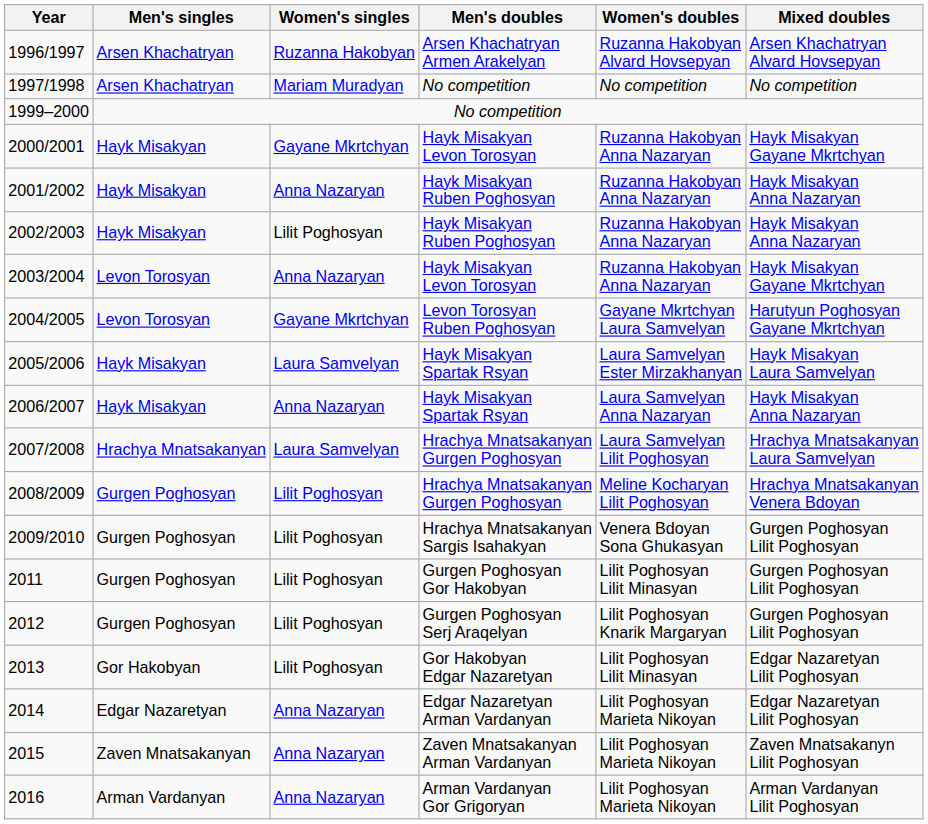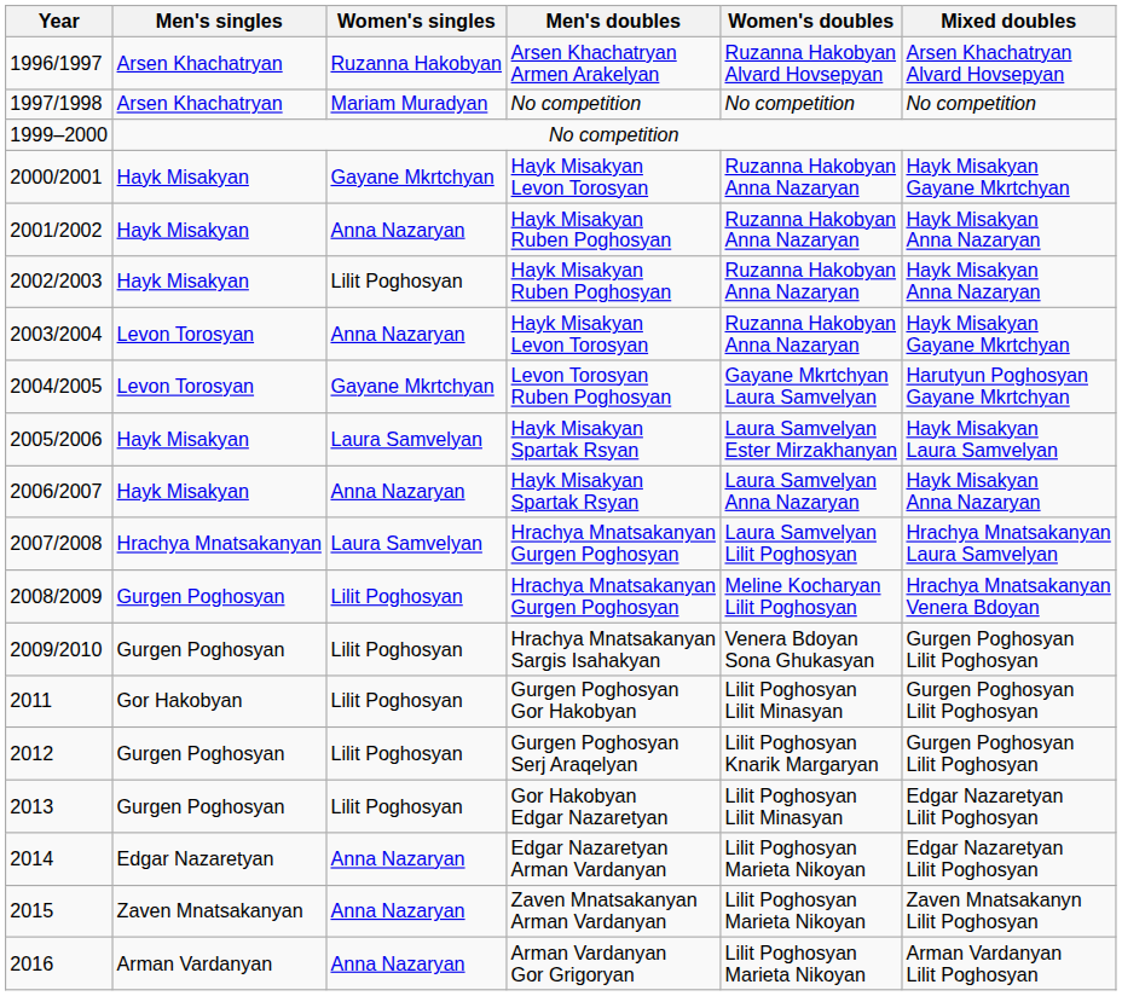 <table class=wikitable style="font-size:90%;">
 <tr>
 <th>Year</th>
 <th>Men's singles</th>
 <th>Women's singles</th>
 <th>Men's doubles</th>
 <th>Women's doubles</th>
 <th>Mixed doubles</th>
 </tr>
 <tr>
 <td>1996/1997</td>
 <td><a href='#'>Arsen Khachatryan</a></td>
 <td><a href='#'>Ruzanna Hakobyan</a></td>
 <td><a href='#'>Arsen Khachatryan</a> <br> <a href='#'>Armen Arakelyan</a></td>
 <td><a href='#'>Ruzanna Hakobyan</a> <br> <a href='#'>Alvard Hovsepyan</a></td>
 <td><a href='#'>Arsen Khachatryan</a> <br> <a href='#'>Alvard Hovsepyan</a></td>
 </tr>
 <tr>
 <td>1997/1998</td>
 <td><a href='#'>Arsen Khachatryan</a></td>
 <td><a href='#'>Mariam Muradyan</a></td>
 <td><em>No competition</em></td>
 <td><em>No competition</em></td>
 <td><em>No competition</em></td>
 </tr>
 <tr>
 <td>1999–2000</td>
 <td colspan=5 align=center><em>No competition</em></td>
 </tr>
 <tr>
 <td>2000/2001</td>
 <td><a href='#'>Hayk Misakyan</a></td>
 <td><a href='#'>Gayane Mkrtchyan</a></td>
 <td><a href='#'>Hayk Misakyan</a> <br> <a href='#'>Levon Torosyan</a></td>
 <td><a href='#'>Ruzanna Hakobyan</a> <br> <a href='#'>Anna Nazaryan</a></td>
 <td><a href='#'>Hayk Misakyan</a> <br> <a href='#'>Gayane Mkrtchyan</a></td>
 </tr>
 <tr>
 <td>2001/2002</td>
 <td><a href='#'>Hayk Misakyan</a></td>
 <td><a href='#'>Anna Nazaryan</a></td>
 <td><a href='#'>Hayk Misakyan</a> <br> <a href='#'>Ruben Poghosyan</a></td>
 <td><a href='#'>Ruzanna Hakobyan</a> <br> <a href='#'>Anna Nazaryan</a></td>
 <td><a href='#'>Hayk Misakyan</a> <br> <a href='#'>Anna Nazaryan</a></td>
 </tr>
 <tr>
 <td>2002/2003</td>
 <td><a href='#'>Hayk Misakyan</a></td>
 <td>Lilit Poghosyan</td>
 <td><a href='#'>Hayk Misakyan</a> <br> <a href='#'>Ruben Poghosyan</a></td>
 <td><a href='#'>Ruzanna Hakobyan</a> <br> <a href='#'>Anna Nazaryan</a></td>
 <td><a href='#'>Hayk Misakyan</a> <br> <a href='#'>Anna Nazaryan</a></td>
 </tr>
 <tr>
 <td>2003/2004</td>
 <td><a href='#'>Levon Torosyan</a></td>
 <td><a href='#'>Anna Nazaryan</a></td>
 <td><a href='#'>Hayk Misakyan</a> <br> <a href='#'>Levon Torosyan</a></td>
 <td><a href='#'>Ruzanna Hakobyan</a> <br> <a href='#'>Anna Nazaryan</a></td>
 <td><a href='#'>Hayk Misakyan</a> <br> <a href='#'>Gayane Mkrtchyan</a></td>
 </tr>
 <tr>
 <td>2004/2005</td>
 <td><a href='#'>Levon Torosyan</a></td>
 <td><a href='#'>Gayane Mkrtchyan</a></td>
 <td><a href='#'>Levon Torosyan</a> <br> <a href='#'>Ruben Poghosyan</a></td>
 <td><a href='#'>Gayane Mkrtchyan</a> <br> <a href='#'>Laura Samvelyan</a></td>
 <td><a href='#'>Harutyun Poghosyan</a> <br> <a href='#'>Gayane Mkrtchyan</a></td>
 </tr>
 <tr>
 <td>2005/2006</td>
 <td><a href='#'>Hayk Misakyan</a></td>
 <td><a href='#'>Laura Samvelyan</a></td>
 <td><a href='#'>Hayk Misakyan</a> <br> <a href='#'>Spartak Rsyan</a></td>
 <td><a href='#'>Laura Samvelyan</a> <br> <a href='#'>Ester Mirzakhanyan</a></td>
 <td><a href='#'>Hayk Misakyan</a> <br> <a href='#'>Laura Samvelyan</a></td>
 </tr>
 <tr>
 <td>2006/2007</td>
 <td><a href='#'>Hayk Misakyan</a></td>
 <td><a href='#'>Anna Nazaryan</a></td>
 <td><a href='#'>Hayk Misakyan</a> <br> <a href='#'>Spartak Rsyan</a></td>
 <td><a href='#'>Laura Samvelyan</a> <br> <a href='#'>Anna Nazaryan</a></td>
 <td><a href='#'>Hayk Misakyan</a> <br> <a href='#'>Anna Nazaryan</a></td>
 </tr>
 <tr>
 <td>2007/2008</td>
 <td><a href='#'>Hrachya Mnatsakanyan</a></td>
 <td><a href='#'>Laura Samvelyan</a></td>
 <td><a href='#'>Hrachya Mnatsakanyan</a> <br> <a href='#'>Gurgen Poghosyan</a></td>
 <td><a href='#'>Laura Samvelyan</a> <br> <a href='#'>Lilit Poghosyan</a></td>
 <td><a href='#'>Hrachya Mnatsakanyan</a> <br> <a href='#'>Laura Samvelyan</a></td>
 </tr>
 <tr>
 <td>2008/2009</td>
 <td><a href='#'>Gurgen Poghosyan</a></td>
 <td><a href='#'>Lilit Poghosyan</a></td>
 <td><a href='#'>Hrachya Mnatsakanyan</a> <br> <a href='#'>Gurgen Poghosyan</a></td>
 <td><a href='#'>Meline Kocharyan</a> <br> <a href='#'>Lilit Poghosyan</a></td>
 <td><a href='#'>Hrachya Mnatsakanyan</a> <br> <a href='#'>Venera Bdoyan</a></td>
 </tr>
 <tr>
 <td>2009/2010</td>
 <td>Gurgen Poghosyan</td>
 <td>Lilit Poghosyan</td>
 <td>Hrachya Mnatsakanyan <br> Sargis Isahakyan</td>
 <td>Venera Bdoyan <br> Sona Ghukasyan</td>
 <td>Gurgen Poghosyan <br>  Lilit Poghosyan</td>
 </tr>
 <tr>
 <td>2011</td>
-<td>Gurgen Poghosyan</td>
+<td>Gor Hakobyan</td>
 <td>Lilit Poghosyan</td>
 <td>Gurgen Poghosyan <br> Gor Hakobyan</td>
 <td>Lilit Poghosyan <br> Lilit Minasyan</td>
 <td>Gurgen Poghosyan <br>  Lilit Poghosyan</td>
 </tr>
 <tr>
 <td>2012</td>
 <td>Gurgen Poghosyan</td>
 <td>Lilit Poghosyan</td>
 <td>Gurgen Poghosyan <br> Serj Araqelyan</td>
 <td>Lilit Poghosyan <br> Knarik Margaryan</td>
 <td>Gurgen Poghosyan <br>  Lilit Poghosyan</td>
 </tr>
 <tr>
 <td>2013</td>
-<td>Gor Hakobyan</td>
+<td>Gurgen Poghosyan</td>
 <td>Lilit Poghosyan</td>
 <td>Gor Hakobyan <br> Edgar Nazaretyan</td>
 <td>Lilit Poghosyan <br> Lilit Minasyan</td>
 <td>Edgar Nazaretyan <br>  Lilit Poghosyan</td>
 </tr>
 <tr>
 <td>2014</td>
 <td>Edgar Nazaretyan</td>
 <td><a href='#'>Anna Nazaryan</a></td>
 <td>Edgar Nazaretyan <br> Arman Vardanyan</td>
 <td>Lilit Poghosyan <br> Marieta Nikoyan</td>
 <td>Edgar Nazaretyan <br>  Lilit Poghosyan</td>
 </tr>
 <tr>
 <td>2015</td>
 <td>Zaven Mnatsakanyan</td>
 <td><a href='#'>Anna Nazaryan</a></td>
 <td>Zaven Mnatsakanyan <br> Arman Vardanyan</td>
 <td>Lilit Poghosyan <br> Marieta Nikoyan</td>
 <td>Zaven Mnatsakanyn <br>  Lilit Poghosyan</td>
 </tr>
 <tr>
 <td>2016</td>
 <td>Arman Vardanyan</td>
 <td><a href='#'>Anna Nazaryan</a></td>
 <td>Arman Vardanyan <br> Gor Grigoryan</td>
 <td>Lilit Poghosyan <br> Marieta Nikoyan</td>
 <td>Arman Vardanyan <br> Lilit Poghosyan</td>
 </tr>
 </table>
